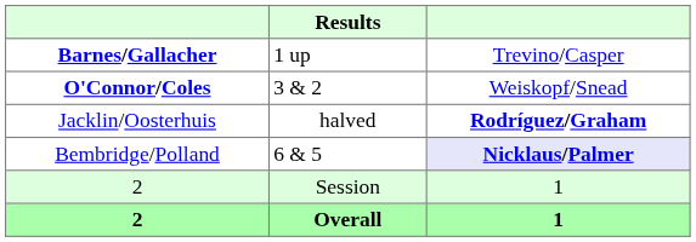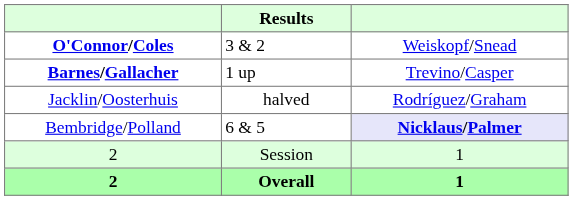 <table border="1" cellpadding="3" style="border-collapse:collapse; text-align:center;">
 <tr style="background:#dfd;">
 <th style="width:12em;"> </th>
 <th style="width:7em;">Results</th>
 <th style="width:12em;"></th>
 </tr>
 <tr>
+<td><strong><a href='#'>O'Connor</a>/<a href='#'>Coles</a></strong></td>
+<td align=left> 3 & 2</td>
+<td><a href='#'>Weiskopf</a>/<a href='#'>Snead</a></td>
+</tr>
+<tr>
 <td><strong><a href='#'>Barnes</a>/<a href='#'>Gallacher</a></strong></td>
 <td align=left> 1 up</td>
 <td><a href='#'>Trevino</a>/<a href='#'>Casper</a></td>
 </tr>
 <tr>
-<td><strong><a href='#'>O'Connor</a>/<a href='#'>Coles</a></strong></td>
-<td align=left> 3 & 2</td>
-<td><a href='#'>Weiskopf</a>/<a href='#'>Snead</a></td>
-</tr>
-<tr>
 <td><a href='#'>Jacklin</a>/<a href='#'>Oosterhuis</a></td>
 <td>halved</td>
-<td><strong><a href='#'>Rodríguez</a>/<a href='#'>Graham</a></strong></td>
+<td><a href='#'>Rodríguez</a>/<a href='#'>Graham</a></td>
 </tr>
 <tr>
 <td><a href='#'>Bembridge</a>/<a href='#'>Polland</a></td>
 <td align=left> 6 & 5</td>
 <td style="background: lavender;"><strong><a href='#'>Nicklaus</a>/<a href='#'>Palmer</a></strong></td>
 </tr>
 <tr style="background:#dfd;">
 <td>2</td>
 <td>Session</td>
 <td>1</td>
 </tr>
 <tr style="background:#afa;">
 <th>2</th>
 <th>Overall</th>
 <th>1</th>
 </tr>
 </table>
